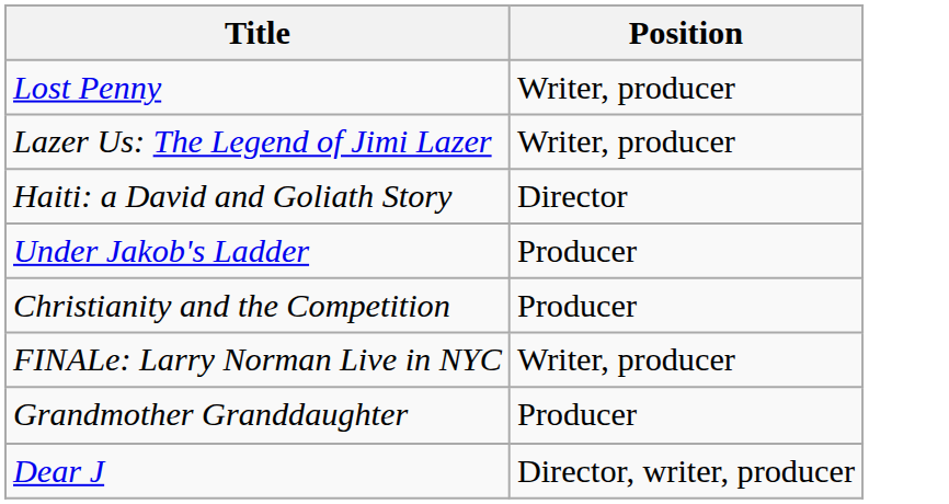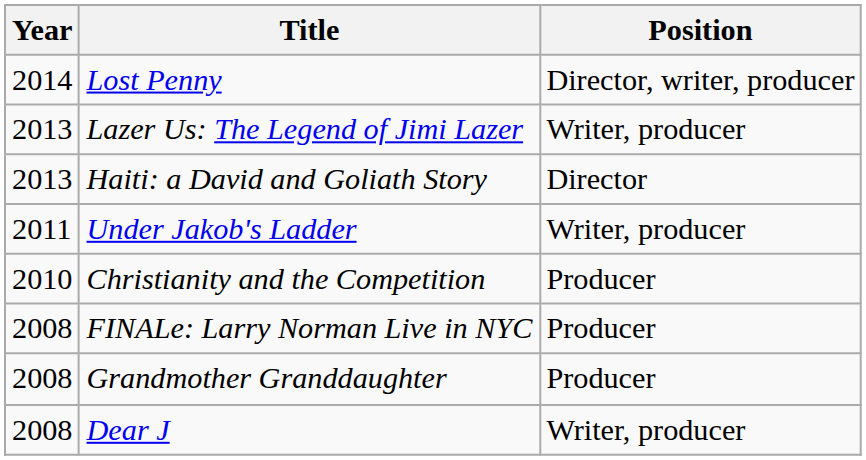 <table class="wikitable" style="font-size: 95%;">
 <tr>
+<th>Year</th>
 <th>Title</th>
 <th>Position</th>
 </tr>
 <tr>
+<td>2014</td>
 <td><em><a href='#'>Lost Penny</a></em></td>
-<td>Writer, producer</td>
+<td>Director, writer, producer</td>
 </tr>
 <tr>
+<td>2013</td>
 <td><em>Lazer Us: <a href='#'>The Legend of Jimi Lazer</a></em></td>
 <td>Writer, producer</td>
 </tr>
 <tr>
+<td>2013</td>
 <td><em>Haiti: a David and Goliath Story</em></td>
 <td>Director</td>
 </tr>
 <tr>
+<td>2011</td>
 <td><em><a href='#'>Under Jakob's Ladder</a></em></td>
-<td>Producer</td>
+<td>Writer, producer</td>
 </tr>
 <tr>
+<td>2010</td>
 <td><em>Christianity and the Competition</em></td>
 <td>Producer</td>
 </tr>
 <tr>
+<td>2008</td>
 <td><em>FINALe: Larry Norman Live in NYC</em></td>
-<td>Writer, producer</td>
+<td>Producer</td>
 </tr>
 <tr>
+<td>2008</td>
 <td><em>Grandmother Granddaughter</em></td>
 <td>Producer</td>
 </tr>
 <tr>
+<td>2008</td>
 <td><em><a href='#'>Dear J</a></em></td>
-<td>Director, writer, producer</td>
+<td>Writer, producer</td>
 </tr>
 </table>
